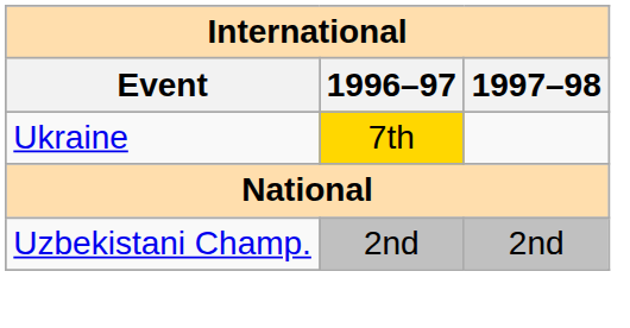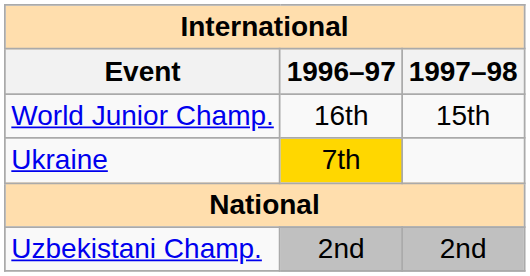 <table class="wikitable" style="text-align:center">
 <tr>
 <th style="background-color: #ffdead; " colspan=3 align=center>International</th>
 </tr>
 <tr>
 <th>Event</th>
 <th>1996–97</th>
 <th>1997–98</th>
+</tr>
+<tr>
+<td align=left><a href='#'>World Junior Champ.</a></td>
+<td>16th</td>
+<td>15th</td>
 </tr>
 <tr>
 <td align=left> <a href='#'>Ukraine</a></td>
 <td style="background: gold;">7th</td>
 <td></td>
 </tr>
 <tr>
 <th style="background-color: #ffdead; " colspan=3 align=center>National</th>
 </tr>
 <tr>
 <td align=left><a href='#'>Uzbekistani Champ.</a></td>
 <td bgcolor=silver>2nd</td>
 <td bgcolor=silver>2nd</td>
 </tr>
 </table>
